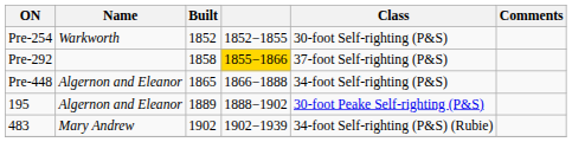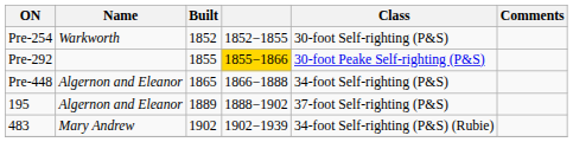 <table class="wikitable">
 <tr>
 <th>ON</th>
 <th>Name</th>
 <th>Built</th>
 <th> </th>
 <th>Class</th>
 <th>Comments</th>
 </tr>
 <tr>
 <td>Pre-254</td>
 <td><em>Warkworth</em></td>
 <td>1852</td>
 <td>1852−1855</td>
 <td>30-foot Self-righting (P&S)</td>
 <td></td>
 </tr>
 <tr>
 <td>Pre-292</td>
 <td></td>
-<td>1858</td>
+<td>1855</td>
 <td style="background: gold;">1855−1866</td>
-<td>37-foot Self-righting (P&S)</td>
+<td><a href='#'>30-foot Peake Self-righting (P&S)</a></td>
 <td></td>
 </tr>
 <tr>
 <td>Pre-448</td>
 <td><em>Algernon and Eleanor</em></td>
 <td>1865</td>
 <td>1866−1888</td>
 <td>34-foot Self-righting (P&S)</td>
 <td></td>
 </tr>
 <tr>
 <td>195</td>
 <td><em>Algernon and Eleanor</em></td>
 <td>1889</td>
 <td>1888−1902</td>
-<td><a href='#'>30-foot Peake Self-righting (P&S)</a></td>
+<td>37-foot Self-righting (P&S)</td>
 <td></td>
 </tr>
 <tr>
 <td>483</td>
 <td><em>Mary Andrew</em></td>
 <td>1902</td>
 <td>1902−1939</td>
 <td>34-foot Self-righting (P&S) (Rubie)</td>
 <td></td>
 </tr>
 <tr>
 </tr>
 </table>
